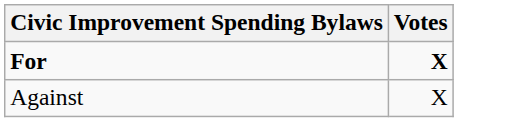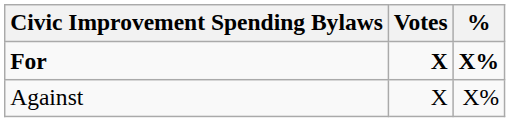 <table class="wikitable">
 <tr>
 <th>Civic Improvement Spending Bylaws</th>
 <th>Votes</th>
+<th>%</th>
 </tr>
 <tr>
 <td><strong>For</strong></td>
 <td align="right"><strong>X</strong></td>
+<td align="right"><strong>X%</strong></td>
 </tr>
 <tr>
 <td>Against</td>
 <td align="right">X</td>
+<td align="right">X%</td>
 </tr>
 </table>
